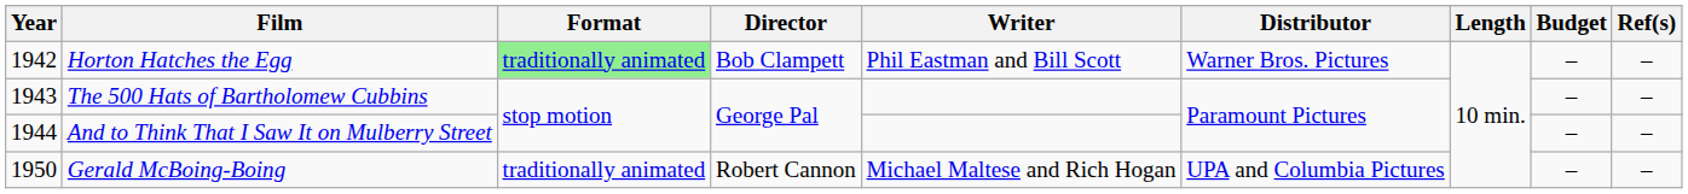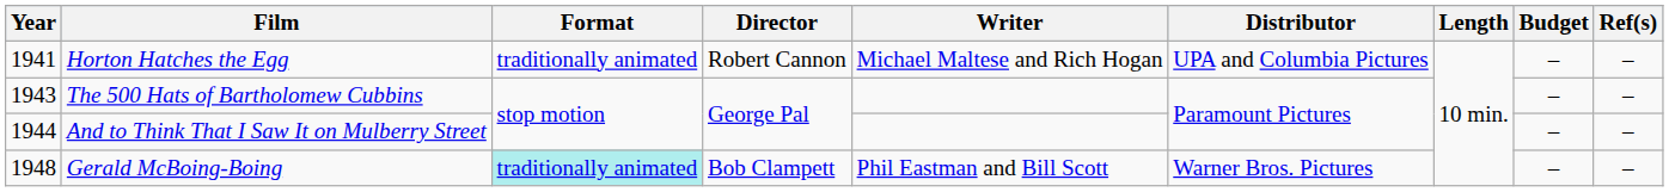 <table class="wikitable sortable">
 <tr style="background:#b0c4de; text-align:center;">
 <th>Year</th>
 <th>Film</th>
 <th>Format</th>
 <th>Director</th>
 <th>Writer</th>
 <th>Distributor</th>
 <th>Length</th>
 <th>Budget</th>
 <th>Ref(s)</th>
 </tr>
 <tr>
-<td>1942</td>
+<td>1941</td>
 <td><em><a href='#'>Horton Hatches the Egg</a></em></td>
-<td style="background: lightgreen;"><a href='#'>traditionally animated</a></td>
-<td><a href='#'>Bob Clampett</a></td>
-<td><a href='#'>Phil Eastman</a> and <a href='#'>Bill Scott</a></td>
-<td><a href='#'>Warner Bros. Pictures</a></td>
+<td><a href='#'>traditionally animated</a></td>
+<td>Robert Cannon</td>
+<td><a href='#'>Michael Maltese</a> and Rich Hogan</td>
+<td><a href='#'>UPA</a> and <a href='#'>Columbia Pictures</a></td>
 <td rowspan="4">10 min.</td>
 <td style="text-align: center;">–</td>
 <td style="text-align: center;">–</td>
 </tr>
 <tr>
 <td>1943</td>
 <td><em><a href='#'>The 500 Hats of Bartholomew Cubbins</a></em></td>
 <td rowspan="2"><a href='#'>stop motion</a></td>
 <td rowspan="2"><a href='#'>George Pal</a></td>
 <td></td>
 <td rowspan="2"><a href='#'>Paramount Pictures</a></td>
 <td style="text-align: center;">–</td>
 <td style="text-align: center;">–</td>
 </tr>
 <tr>
 <td>1944</td>
 <td><em><a href='#'>And to Think That I Saw It on Mulberry Street</a></em></td>
 <td></td>
 <td style="text-align: center;">–</td>
 <td style="text-align: center;">–</td>
 </tr>
 <tr>
-<td>1950</td>
+<td>1948</td>
 <td><em><a href='#'>Gerald McBoing-Boing</a></em></td>
-<td><a href='#'>traditionally animated</a></td>
-<td>Robert Cannon</td>
-<td><a href='#'>Michael Maltese</a> and Rich Hogan</td>
-<td><a href='#'>UPA</a> and <a href='#'>Columbia Pictures</a></td>
+<td style="background: paleturquoise;"><a href='#'>traditionally animated</a></td>
+<td><a href='#'>Bob Clampett</a></td>
+<td><a href='#'>Phil Eastman</a> and <a href='#'>Bill Scott</a></td>
+<td><a href='#'>Warner Bros. Pictures</a></td>
 <td style="text-align: center;">–</td>
 <td style="text-align: center;">–</td>
 </tr>
 </table>
